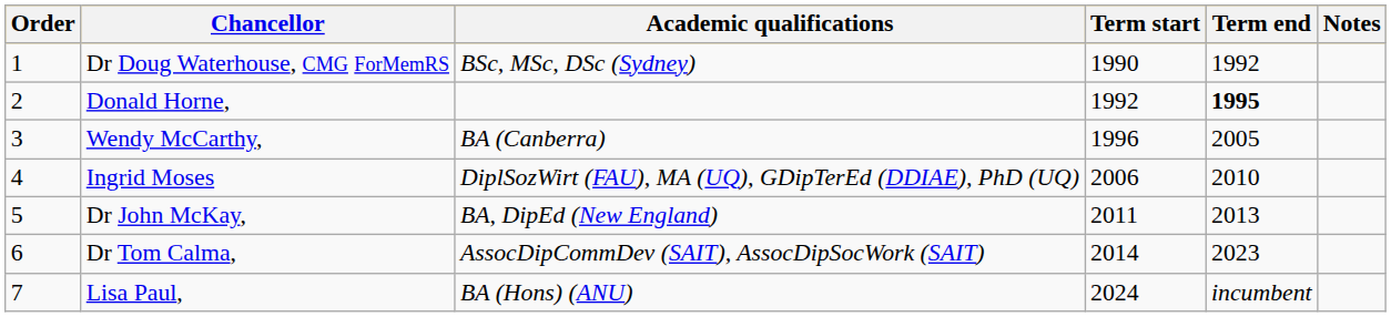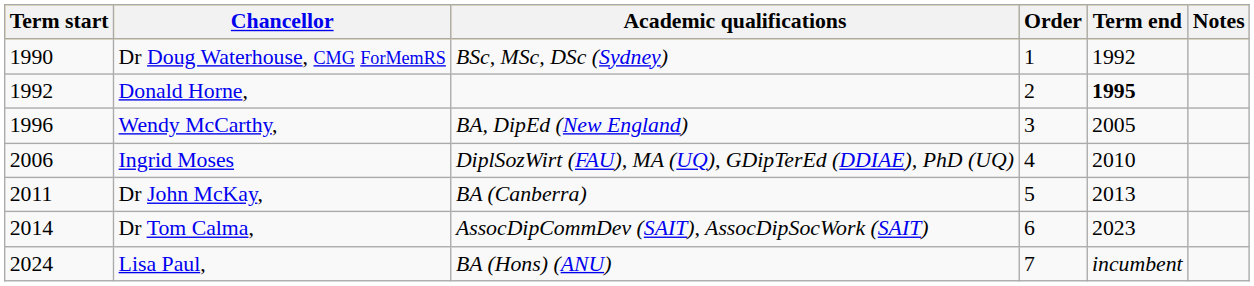 <table class="wikitable sortable">
 <tr style="background:#fc3;">
-<th>Order</th>
+<th>Term start</th>
 <th><a href='#'>Chancellor</a></th>
 <th>Academic qualifications</th>
-<th>Term start</th>
+<th>Order</th>
 <th>Term end</th>
 <th>Notes</th>
 </tr>
 <tr>
-<td>1</td>
+<td>1990</td>
 <td>Dr <a href='#'>Doug Waterhouse</a>, <small><a href='#'>CMG</a></small>  <small><a href='#'>ForMemRS</a></small></td>
 <td><em> BSc, MSc, DSc (<a href='#'>Sydney</a>)</em></td>
-<td>1990</td>
+<td>1</td>
 <td>1992</td>
 <td></td>
 </tr>
 <tr>
-<td>2</td>
+<td>1992</td>
 <td><a href='#'>Donald Horne</a>, </td>
 <td><em> </em></td>
-<td>1992</td>
+<td>2</td>
 <td><strong>1995</strong></td>
 <td></td>
 </tr>
 <tr>
+<td>1996</td>
+<td><a href='#'>Wendy McCarthy</a>, </td>
+<td><em>BA, DipEd (<a href='#'>New England</a>)</em></td>
 <td>3</td>
-<td><a href='#'>Wendy McCarthy</a>, </td>
-<td><em>BA (Canberra)</em></td>
-<td>1996</td>
 <td>2005</td>
 <td></td>
 </tr>
 <tr>
-<td>4</td>
+<td>2006</td>
 <td><a href='#'>Ingrid Moses</a></td>
 <td><em>DiplSozWirt (<a href='#'>FAU</a>), MA (<a href='#'>UQ</a>), GDipTerEd (<a href='#'>DDIAE</a>), PhD (UQ)</em></td>
-<td>2006</td>
+<td>4</td>
 <td>2010</td>
 <td></td>
 </tr>
 <tr>
+<td>2011</td>
+<td>Dr <a href='#'>John McKay</a>, </td>
+<td><em>BA (Canberra)</em></td>
 <td>5</td>
-<td>Dr <a href='#'>John McKay</a>, </td>
-<td><em>BA, DipEd (<a href='#'>New England</a>)</em></td>
-<td>2011</td>
 <td>2013</td>
 <td></td>
 </tr>
 <tr>
-<td>6</td>
+<td>2014</td>
 <td>Dr <a href='#'>Tom Calma</a>, </td>
 <td><em>AssocDipCommDev (<a href='#'>SAIT</a>), AssocDipSocWork (<a href='#'>SAIT</a>)</em></td>
-<td>2014</td>
+<td>6</td>
 <td>2023</td>
 <td></td>
 </tr>
 <tr>
-<td>7</td>
+<td>2024</td>
 <td><a href='#'>Lisa Paul</a>, </td>
 <td><em>BA (Hons) (<a href='#'>ANU</a>)</em></td>
-<td>2024</td>
+<td>7</td>
 <td><em>incumbent</em></td>
 <td></td>
 </tr>
 </table>
